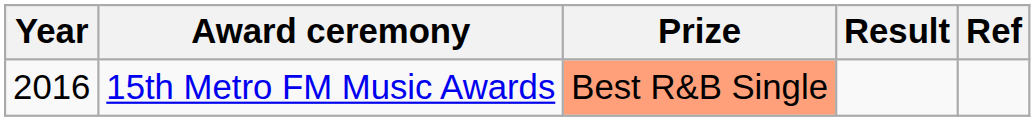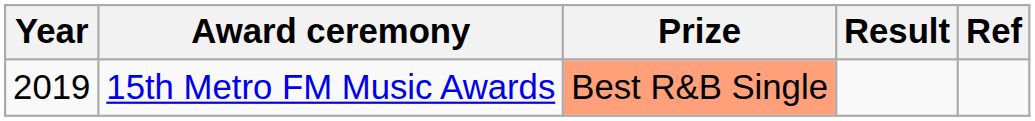 <table class ="wikitable">
 <tr>
 <th>Year</th>
 <th>Award ceremony</th>
 <th>Prize</th>
 <th>Result</th>
 <th>Ref</th>
 </tr>
 <tr>
-<td>2016</td>
+<td>2019</td>
 <td><a href='#'>15th Metro FM Music Awards</a></td>
 <td style="background: lightsalmon;">Best R&B Single</td>
 <td></td>
 <td></td>
 </tr>
 </table>
